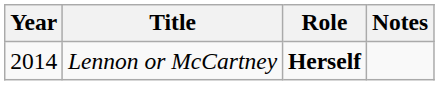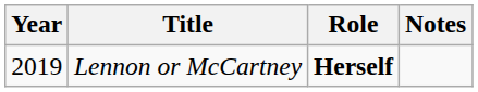 <table class="wikitable sortable">
 <tr>
 <th>Year</th>
 <th>Title</th>
 <th>Role</th>
 <th>Notes</th>
 </tr>
 <tr>
-<td>2014</td>
+<td>2019</td>
 <td><em>Lennon or McCartney</em></td>
 <td><strong>Herself</strong></td>
 <td></td>
 </tr>
 </table>
